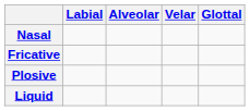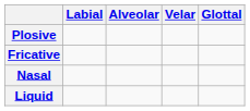 <table class="wikitable" style="text-align:center;">
 <tr>
 <th></th>
 <th><a href='#'>Labial</a></th>
 <th><a href='#'>Alveolar</a></th>
 <th><a href='#'>Velar</a></th>
 <th><a href='#'>Glottal</a></th>
 </tr>
 <tr>
-<th><a href='#'>Nasal</a></th>
+<th><a href='#'>Plosive</a></th>
 <td></td>
 <td></td>
 <td></td>
 <td></td>
 </tr>
 <tr>
 <th><a href='#'>Fricative</a></th>
 <td> </td>
 <td></td>
 <td></td>
 <td></td>
 </tr>
 <tr>
-<th><a href='#'>Plosive</a></th>
+<th><a href='#'>Nasal</a></th>
 <td></td>
 <td></td>
 <td></td>
 <td></td>
 </tr>
 <tr>
 <th><a href='#'>Liquid</a></th>
 <td></td>
 <td></td>
 <td></td>
 <td></td>
 </tr>
 </table>
